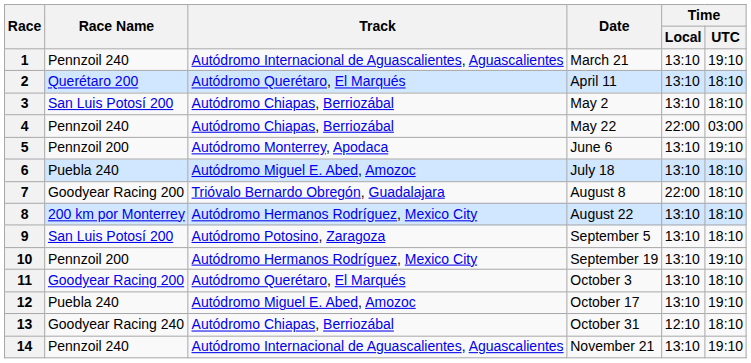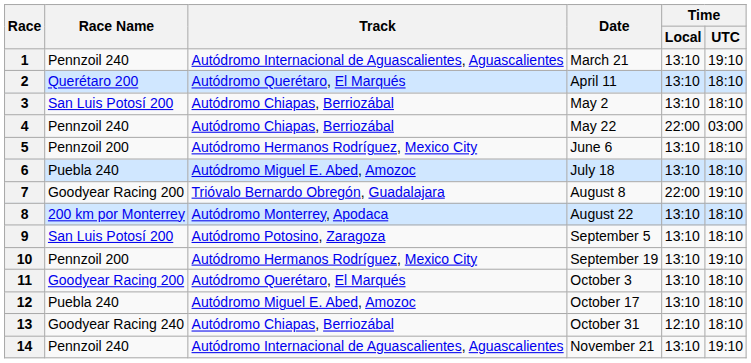 <table class="wikitable" style="font-size:85%;">
 <tr>
 <th rowspan=2>Race</th>
 <th rowspan=2>Race Name</th>
 <th rowspan=2>Track</th>
 <th rowspan=2>Date</th>
 <th colspan=2>Time</th>
 </tr>
 <tr>
 <th>Local</th>
 <th>UTC</th>
 </tr>
 <tr>
 <th>1</th>
 <td>Pennzoil 240</td>
 <td> <a href='#'>Autódromo Internacional de Aguascalientes</a>, <a href='#'>Aguascalientes</a></td>
 <td>March 21</td>
 <td>13:10</td>
 <td>19:10</td>
 </tr>
 <tr style="background:#D0E7FF;">
 <th>2</th>
 <td><a href='#'>Querétaro 200</a></td>
 <td> <a href='#'>Autódromo Querétaro</a>, <a href='#'>El Marqués</a></td>
 <td>April 11</td>
 <td>13:10</td>
 <td>18:10</td>
 </tr>
 <tr>
 <th>3</th>
 <td><a href='#'>San Luis Potosí 200</a></td>
 <td> <a href='#'>Autódromo Chiapas</a>, <a href='#'>Berriozábal</a></td>
 <td>May 2</td>
 <td>13:10</td>
 <td>18:10</td>
 </tr>
 <tr>
 <th>4</th>
 <td>Pennzoil 240</td>
 <td> <a href='#'>Autódromo Chiapas</a>, <a href='#'>Berriozábal</a></td>
 <td>May 22</td>
 <td>22:00</td>
 <td>03:00</td>
 </tr>
 <tr>
 <th>5</th>
 <td>Pennzoil 200</td>
-<td> <a href='#'>Autódromo Monterrey</a>, <a href='#'>Apodaca</a></td>
+<td> <a href='#'>Autódromo Hermanos Rodríguez</a>, <a href='#'>Mexico City</a></td>
 <td>June 6</td>
 <td>13:10</td>
-<td>19:10</td>
+<td>18:10</td>
 </tr>
 <tr style="background:#D0E7FF;">
 <th>6</th>
 <td>Puebla 240</td>
 <td> <a href='#'>Autódromo Miguel E. Abed</a>, <a href='#'>Amozoc</a></td>
 <td>July 18</td>
 <td>13:10</td>
 <td>18:10</td>
 </tr>
 <tr>
 <th>7</th>
 <td>Goodyear Racing 200</td>
 <td> <a href='#'>Trióvalo Bernardo Obregón</a>, <a href='#'>Guadalajara</a></td>
 <td>August 8</td>
 <td>22:00</td>
-<td>18:10</td>
+<td>19:10</td>
 </tr>
 <tr style="background:#D0E7FF;">
 <th>8</th>
 <td><a href='#'>200 km por Monterrey</a></td>
-<td> <a href='#'>Autódromo Hermanos Rodríguez</a>, <a href='#'>Mexico City</a></td>
+<td> <a href='#'>Autódromo Monterrey</a>, <a href='#'>Apodaca</a></td>
 <td>August 22</td>
 <td>13:10</td>
 <td>18:10</td>
 </tr>
 <tr>
 <th>9</th>
 <td><a href='#'>San Luis Potosí 200</a></td>
 <td> <a href='#'>Autódromo Potosino</a>, <a href='#'>Zaragoza</a></td>
 <td>September 5</td>
 <td>13:10</td>
 <td>18:10</td>
 </tr>
 <tr>
 <th>10</th>
 <td>Pennzoil 200</td>
 <td> <a href='#'>Autódromo Hermanos Rodríguez</a>, <a href='#'>Mexico City</a></td>
 <td>September 19</td>
 <td>13:10</td>
 <td>19:10</td>
 </tr>
 <tr>
 <th>11</th>
 <td><a href='#'>Goodyear Racing 200</a></td>
 <td> <a href='#'>Autódromo Querétaro</a>, <a href='#'>El Marqués</a></td>
 <td>October 3</td>
 <td>13:10</td>
 <td>18:10</td>
 </tr>
 <tr>
 <th>12</th>
 <td>Puebla 240</td>
 <td> <a href='#'>Autódromo Miguel E. Abed</a>, <a href='#'>Amozoc</a></td>
 <td>October 17</td>
 <td>13:10</td>
-<td>19:10</td>
+<td>18:10</td>
 </tr>
 <tr>
 <th>13</th>
 <td>Goodyear Racing 240</td>
 <td> <a href='#'>Autódromo Chiapas</a>, <a href='#'>Berriozábal</a></td>
 <td>October 31</td>
 <td>12:10</td>
 <td>18:10</td>
 </tr>
 <tr>
 <th>14</th>
 <td>Pennzoil 240</td>
 <td> <a href='#'>Autódromo Internacional de Aguascalientes</a>, <a href='#'>Aguascalientes</a></td>
 <td>November 21</td>
 <td>13:10</td>
 <td>19:10</td>
 </tr>
 </table>
